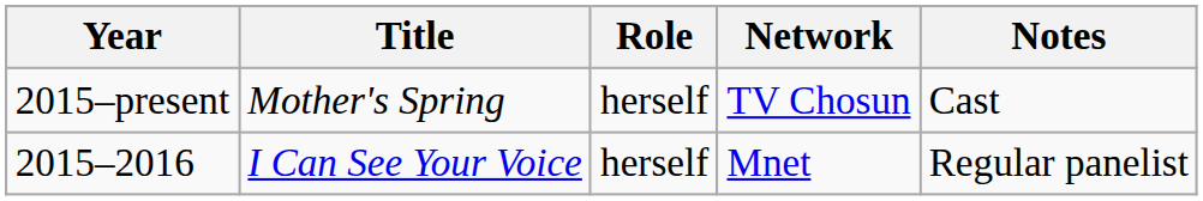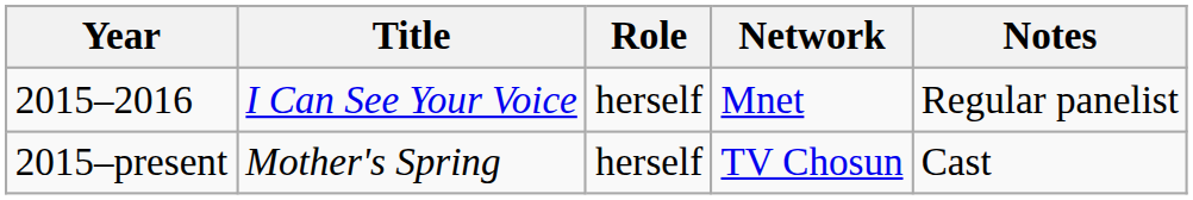 <table class="wikitable">
 <tr>
 <th>Year</th>
 <th>Title</th>
 <th>Role</th>
 <th>Network</th>
 <th>Notes</th>
 </tr>
 <tr>
+<td>2015–2016</td>
+<td><em><a href='#'>I Can See Your Voice</a></em></td>
+<td>herself</td>
+<td><a href='#'>Mnet</a></td>
+<td>Regular panelist</td>
+</tr>
+<tr>
 <td>2015–present</td>
 <td><em>Mother's Spring</em></td>
 <td>herself</td>
 <td><a href='#'>TV Chosun</a></td>
 <td>Cast</td>
 </tr>
-<tr>
-<td>2015–2016</td>
-<td><em><a href='#'>I Can See Your Voice</a></em></td>
-<td>herself</td>
-<td><a href='#'>Mnet</a></td>
-<td>Regular panelist</td>
-</tr>
 </table>
